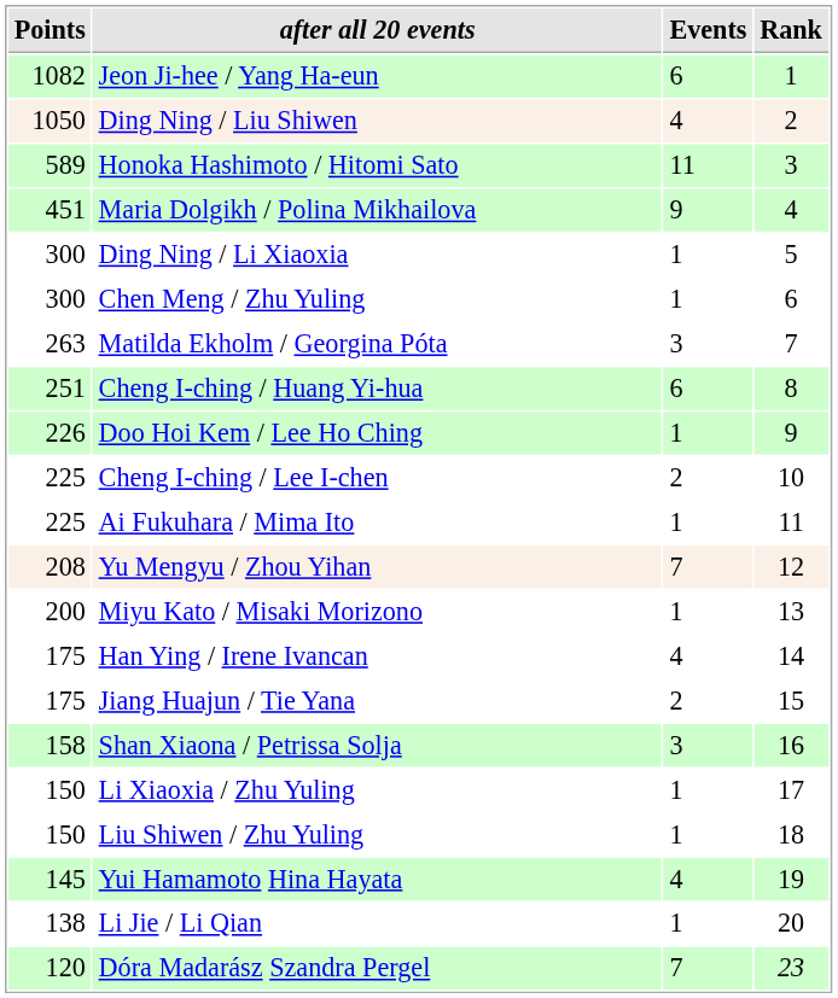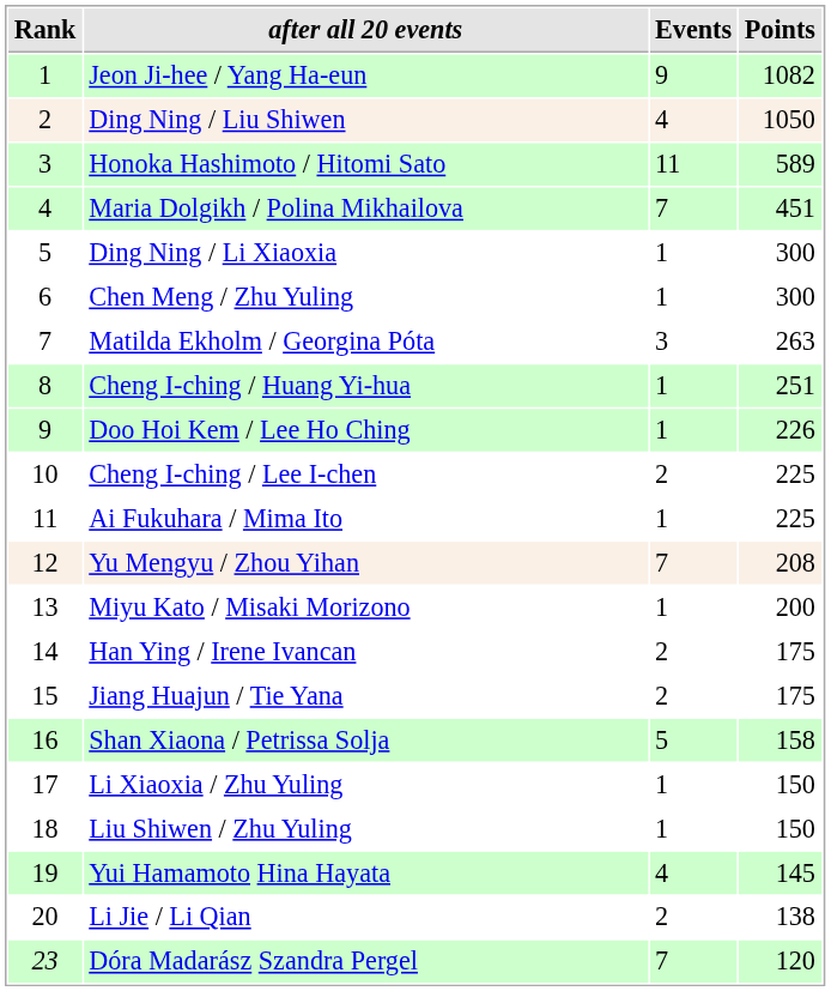 <table cellspacing="1" cellpadding="3" style="border:1px solid #aaa; font-size:90%;">
 <tr style="background:#e4e4e4;">
-<th style="border-bottom:1px solid #aaa; width:20px;">Points</th>
+<th style="border-bottom:1px solid #aaa; width:10px;">Rank</th>
 <th style="border-bottom:1px solid #aaa; width:300px; white-space:nowrap;"><em>after all 20 events</em></th>
 <th style="border-bottom:1px solid #aaa; width:20px;">Events</th>
-<th style="border-bottom:1px solid #aaa; width:10px;">Rank</th>
+<th style="border-bottom:1px solid #aaa; width:20px;">Points</th>
 </tr>
 <tr bgcolor="#ccffcc">
+<td style="text-align:center;">1</td>
+<td> <a href='#'>Jeon Ji-hee</a> /  <a href='#'>Yang Ha-eun</a></td>
+<td>9</td>
 <td align="right">1082</td>
-<td> <a href='#'>Jeon Ji-hee</a> /  <a href='#'>Yang Ha-eun</a></td>
-<td>6</td>
-<td style="text-align:center;">1</td>
 </tr>
 <tr bgcolor="faf0e6">
-<td align="right">1050</td>
+<td style="text-align:center;">2</td>
 <td> <a href='#'>Ding Ning</a> /  <a href='#'>Liu Shiwen</a></td>
 <td>4</td>
-<td style="text-align:center;">2</td>
+<td align="right">1050</td>
 </tr>
 <tr bgcolor="#ccffcc">
-<td align="right">589</td>
+<td style="text-align:center;">3</td>
 <td> <a href='#'>Honoka Hashimoto</a> /  <a href='#'>Hitomi Sato</a></td>
 <td>11</td>
-<td style="text-align:center;">3</td>
+<td align="right">589</td>
 </tr>
 <tr bgcolor="#ccffcc">
+<td style="text-align:center;">4</td>
+<td> <a href='#'>Maria Dolgikh</a> /  <a href='#'>Polina Mikhailova</a></td>
+<td>7</td>
 <td align="right">451</td>
-<td> <a href='#'>Maria Dolgikh</a> /  <a href='#'>Polina Mikhailova</a></td>
-<td>9</td>
-<td style="text-align:center;">4</td>
 </tr>
 <tr>
-<td align="right">300</td>
+<td style="text-align:center;">5</td>
 <td> <a href='#'>Ding Ning</a> /  <a href='#'>Li Xiaoxia</a></td>
 <td>1</td>
-<td style="text-align:center;">5</td>
+<td align="right">300</td>
 </tr>
 <tr>
-<td align="right">300</td>
+<td style="text-align:center;">6</td>
 <td> <a href='#'>Chen Meng</a> /  <a href='#'>Zhu Yuling</a></td>
 <td>1</td>
-<td style="text-align:center;">6</td>
+<td align="right">300</td>
 </tr>
 <tr>
-<td align="right">263</td>
+<td style="text-align:center;">7</td>
 <td> <a href='#'>Matilda Ekholm</a> /  <a href='#'>Georgina Póta</a></td>
 <td>3</td>
-<td style="text-align:center;">7</td>
+<td align="right">263</td>
 </tr>
 <tr bgcolor="#ccffcc">
+<td style="text-align:center;">8</td>
+<td> <a href='#'>Cheng I-ching</a> /  <a href='#'>Huang Yi-hua</a></td>
+<td>1</td>
 <td align="right">251</td>
-<td> <a href='#'>Cheng I-ching</a> /  <a href='#'>Huang Yi-hua</a></td>
-<td>6</td>
-<td style="text-align:center;">8</td>
 </tr>
 <tr bgcolor="#ccffcc">
-<td align="right">226</td>
+<td style="text-align:center;">9</td>
 <td> <a href='#'>Doo Hoi Kem</a> /  <a href='#'>Lee Ho Ching</a></td>
 <td>1</td>
-<td style="text-align:center;">9</td>
+<td align="right">226</td>
 </tr>
 <tr>
-<td align="right">225</td>
+<td style="text-align:center;">10</td>
 <td> <a href='#'>Cheng I-ching</a> /  <a href='#'>Lee I-chen</a></td>
 <td>2</td>
-<td style="text-align:center;">10</td>
+<td align="right">225</td>
 </tr>
 <tr>
-<td align="right">225</td>
+<td style="text-align:center;">11</td>
 <td> <a href='#'>Ai Fukuhara</a> /  <a href='#'>Mima Ito</a></td>
 <td>1</td>
-<td style="text-align:center;">11</td>
+<td align="right">225</td>
 </tr>
 <tr bgcolor="faf0e6">
-<td align="right">208</td>
+<td style="text-align:center;">12</td>
 <td> <a href='#'>Yu Mengyu</a> /  <a href='#'>Zhou Yihan</a></td>
 <td>7</td>
-<td style="text-align:center;">12</td>
+<td align="right">208</td>
 </tr>
 <tr>
-<td align="right">200</td>
+<td style="text-align:center;">13</td>
 <td> <a href='#'>Miyu Kato</a> /  <a href='#'>Misaki Morizono</a></td>
 <td>1</td>
-<td style="text-align:center;">13</td>
+<td align="right">200</td>
 </tr>
 <tr>
+<td style="text-align:center;">14</td>
+<td> <a href='#'>Han Ying</a> /  <a href='#'>Irene Ivancan</a></td>
+<td>2</td>
 <td align="right">175</td>
-<td> <a href='#'>Han Ying</a> /  <a href='#'>Irene Ivancan</a></td>
-<td>4</td>
-<td style="text-align:center;">14</td>
 </tr>
 <tr>
-<td align="right">175</td>
+<td style="text-align:center;">15</td>
 <td> <a href='#'>Jiang Huajun</a> /  <a href='#'>Tie Yana</a></td>
 <td>2</td>
-<td style="text-align:center;">15</td>
+<td align="right">175</td>
 </tr>
 <tr bgcolor="#ccffcc">
+<td style="text-align:center;">16</td>
+<td> <a href='#'>Shan Xiaona</a> /  <a href='#'>Petrissa Solja</a></td>
+<td>5</td>
 <td align="right">158</td>
-<td> <a href='#'>Shan Xiaona</a> /  <a href='#'>Petrissa Solja</a></td>
-<td>3</td>
-<td style="text-align:center;">16</td>
 </tr>
 <tr>
-<td align="right">150</td>
+<td style="text-align:center;">17</td>
 <td> <a href='#'>Li Xiaoxia</a> /  <a href='#'>Zhu Yuling</a></td>
 <td>1</td>
-<td style="text-align:center;">17</td>
+<td align="right">150</td>
 </tr>
 <tr>
-<td align="right">150</td>
+<td style="text-align:center;">18</td>
 <td> <a href='#'>Liu Shiwen</a> /  <a href='#'>Zhu Yuling</a></td>
 <td>1</td>
-<td style="text-align:center;">18</td>
+<td align="right">150</td>
 </tr>
 <tr bgcolor="#ccffcc">
-<td align="right">145</td>
+<td style="text-align:center;">19</td>
 <td> <a href='#'>Yui Hamamoto</a>  <a href='#'>Hina Hayata</a></td>
 <td>4</td>
-<td style="text-align:center;">19</td>
+<td align="right">145</td>
 </tr>
 <tr>
+<td style="text-align:center;">20</td>
+<td> <a href='#'>Li Jie</a> /  <a href='#'>Li Qian</a></td>
+<td>2</td>
 <td align="right">138</td>
-<td> <a href='#'>Li Jie</a> /  <a href='#'>Li Qian</a></td>
-<td>1</td>
-<td style="text-align:center;">20</td>
 </tr>
 <tr bgcolor="#ccffcc">
-<td align="right">120</td>
+<td style="text-align:center;"><em>23</em></td>
 <td> <a href='#'>Dóra Madarász</a>  <a href='#'>Szandra Pergel</a></td>
 <td>7</td>
-<td style="text-align:center;"><em>23</em></td>
+<td align="right">120</td>
 </tr>
 </table>
